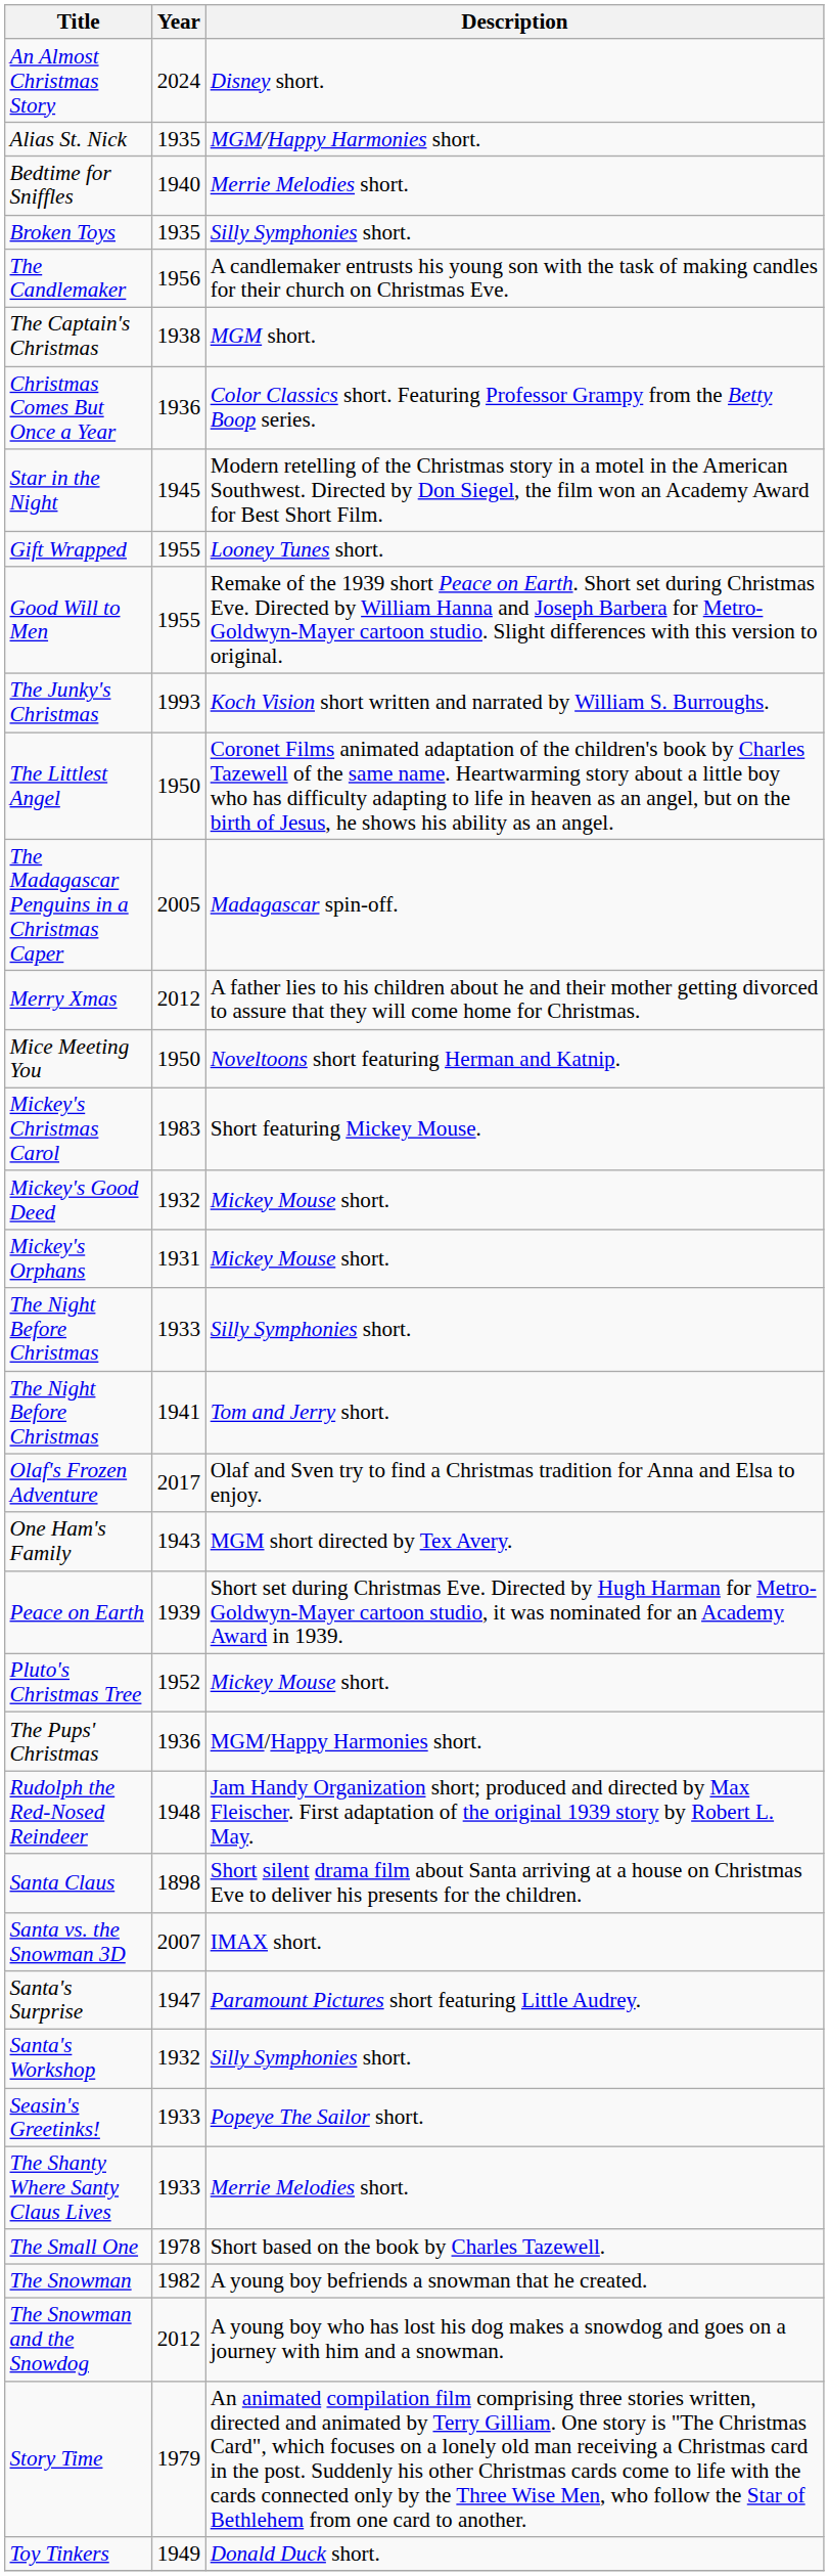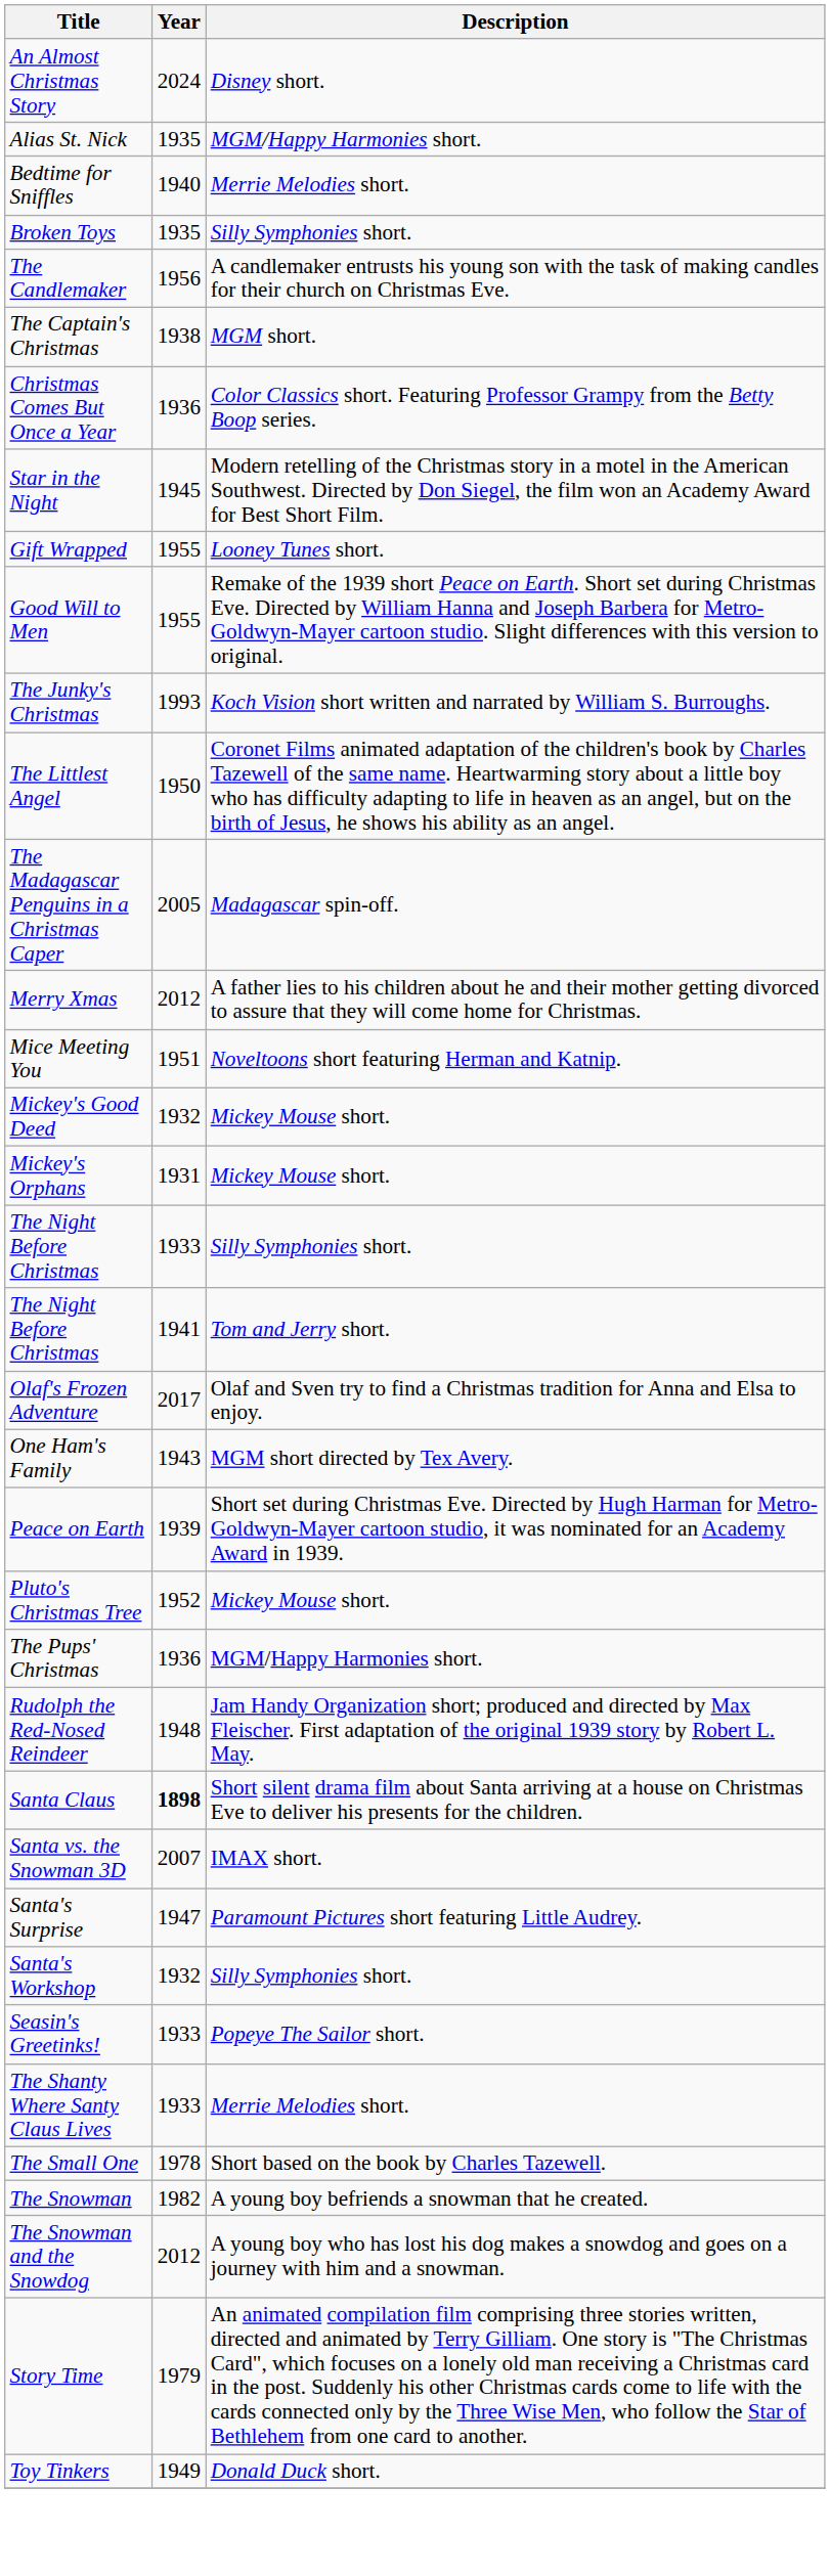 <table class="wikitable sortable">
 <tr>
 <th width="18%">Title</th>
 <th>Year</th>
 <th>Description</th>
 </tr>
 <tr>
 <td><em><a href='#'>An Almost Christmas Story</a></em></td>
 <td>2024</td>
 <td><em><a href='#'>Disney</a></em> short.</td>
 </tr>
 <tr>
 <td><em>Alias St. Nick</em></td>
 <td>1935</td>
 <td><em><a href='#'>MGM</a>/<a href='#'>Happy Harmonies</a></em> short.</td>
 </tr>
 <tr>
 <td><em>Bedtime for Sniffles</em></td>
 <td>1940</td>
 <td><em><a href='#'>Merrie Melodies</a></em> short.</td>
 </tr>
 <tr>
 <td><em><a href='#'>Broken Toys</a></em></td>
 <td>1935</td>
 <td><em><a href='#'>Silly Symphonies</a></em> short.</td>
 </tr>
 <tr>
 <td><em><a href='#'>The Candlemaker</a></em></td>
 <td>1956</td>
 <td>A candlemaker entrusts his young son with the task of making candles for their church on Christmas Eve.</td>
 </tr>
 <tr>
 <td><em>The Captain's Christmas</em></td>
 <td>1938</td>
 <td><em><a href='#'>MGM</a></em> short.</td>
 </tr>
 <tr>
 <td><em><a href='#'>Christmas Comes But Once a Year</a></em></td>
 <td>1936</td>
 <td><em><a href='#'>Color Classics</a></em> short. Featuring <a href='#'>Professor Grampy</a> from the <em><a href='#'>Betty Boop</a></em> series.</td>
 </tr>
 <tr>
 <td><em><a href='#'>Star in the Night</a></em></td>
 <td>1945</td>
 <td>Modern retelling of the Christmas story in a motel in the American Southwest. Directed by <a href='#'>Don Siegel</a>, the film won an Academy Award for Best Short Film.</td>
 </tr>
 <tr>
 <td><em><a href='#'>Gift Wrapped</a></em></td>
 <td>1955</td>
 <td><em><a href='#'>Looney Tunes</a></em> short.</td>
 </tr>
 <tr>
 <td><em><a href='#'>Good Will to Men</a></em></td>
 <td>1955</td>
 <td>Remake of the 1939 short <em><a href='#'>Peace on Earth</a></em>. Short set during Christmas Eve.  Directed by <a href='#'>William Hanna</a> and <a href='#'>Joseph Barbera</a> for <a href='#'>Metro-Goldwyn-Mayer cartoon studio</a>. Slight differences with this version to original.</td>
 </tr>
 <tr>
 <td><em><a href='#'>The Junky's Christmas</a></em></td>
 <td>1993</td>
 <td><em><a href='#'>Koch Vision</a></em> short written and narrated by <a href='#'>William S. Burroughs</a>.</td>
 </tr>
 <tr>
 <td><em><a href='#'>The Littlest Angel</a></em></td>
 <td>1950</td>
 <td><a href='#'>Coronet Films</a> animated adaptation of the children's book by <a href='#'>Charles Tazewell</a> of the <a href='#'>same name</a>. Heartwarming story about a little boy who has difficulty adapting to life in heaven as an angel, but on the <a href='#'>birth of Jesus</a>, he shows his ability as an angel.</td>
 </tr>
 <tr>
 <td><em><a href='#'>The Madagascar Penguins in a Christmas Caper</a></em></td>
 <td>2005</td>
 <td><em><a href='#'>Madagascar</a></em> spin-off.</td>
 </tr>
 <tr>
 <td><em><a href='#'>Merry Xmas</a></em></td>
 <td>2012</td>
 <td>A father lies to his children about he and their mother getting divorced to assure that they will come home for Christmas.</td>
 </tr>
 <tr>
 <td><em>Mice Meeting You</em></td>
-<td>1950</td>
+<td>1951</td>
 <td><em><a href='#'>Noveltoons</a></em> short featuring <a href='#'>Herman and Katnip</a>.</td>
-</tr>
-<tr>
-<td><em><a href='#'>Mickey's Christmas Carol</a></em></td>
-<td>1983</td>
-<td>Short featuring <a href='#'>Mickey Mouse</a>.</td>
 </tr>
 <tr>
 <td><em><a href='#'>Mickey's Good Deed</a></em></td>
 <td>1932</td>
 <td><em><a href='#'>Mickey Mouse</a></em> short.</td>
 </tr>
 <tr>
 <td><em><a href='#'>Mickey's Orphans</a></em></td>
 <td>1931</td>
 <td><em><a href='#'>Mickey Mouse</a></em> short.</td>
 </tr>
 <tr>
 <td><em><a href='#'>The Night Before Christmas</a></em></td>
 <td>1933</td>
 <td><em><a href='#'>Silly Symphonies</a></em> short.</td>
 </tr>
 <tr>
 <td><em><a href='#'>The Night Before Christmas</a></em></td>
 <td>1941</td>
 <td><em><a href='#'>Tom and Jerry</a></em> short.</td>
 </tr>
 <tr>
 <td><em><a href='#'>Olaf's Frozen Adventure</a></em></td>
 <td>2017</td>
 <td>Olaf and Sven try to find a Christmas tradition for Anna and Elsa to enjoy.</td>
 </tr>
 <tr>
 <td><em>One Ham's Family</em></td>
 <td>1943</td>
 <td><a href='#'>MGM</a> short directed by <a href='#'>Tex Avery</a>.</td>
 </tr>
 <tr>
 <td><em><a href='#'>Peace on Earth</a></em></td>
 <td>1939</td>
 <td>Short set during Christmas Eve.  Directed by <a href='#'>Hugh Harman</a> for <a href='#'>Metro-Goldwyn-Mayer cartoon studio</a>, it was nominated for an <a href='#'>Academy Award</a> in 1939.</td>
 </tr>
 <tr>
 <td><em><a href='#'>Pluto's Christmas Tree</a></em></td>
 <td>1952</td>
 <td><em><a href='#'>Mickey Mouse</a></em> short.</td>
 </tr>
 <tr>
 <td><em>The Pups' Christmas</em></td>
 <td>1936</td>
 <td><a href='#'>MGM</a>/<a href='#'>Happy Harmonies</a> short.</td>
 </tr>
 <tr>
 <td><em><a href='#'>Rudolph the Red-Nosed Reindeer</a></em></td>
 <td>1948</td>
 <td><a href='#'>Jam Handy Organization</a> short; produced and directed by <a href='#'>Max Fleischer</a>. First adaptation of <a href='#'>the original 1939 story</a> by <a href='#'>Robert L. May</a>.</td>
 </tr>
 <tr>
 <td><em><a href='#'>Santa Claus</a></em></td>
-<td>1898</td>
+<td><strong>1898</strong></td>
 <td><a href='#'>Short</a>  <a href='#'>silent</a> <a href='#'>drama film</a> about Santa arriving at a house on Christmas Eve to deliver his presents for the children.</td>
 </tr>
 <tr>
 <td><em><a href='#'>Santa vs. the Snowman 3D</a></em></td>
 <td>2007</td>
 <td><a href='#'>IMAX</a> short.</td>
 </tr>
 <tr>
 <td><em>Santa's Surprise</em></td>
 <td>1947</td>
 <td><em><a href='#'>Paramount Pictures</a></em> short featuring <a href='#'>Little Audrey</a>.</td>
 </tr>
 <tr>
 <td><em><a href='#'>Santa's Workshop</a></em></td>
 <td>1932</td>
 <td><em><a href='#'>Silly Symphonies</a></em> short.</td>
 </tr>
 <tr>
 <td><em><a href='#'>Seasin's Greetinks!</a></em></td>
 <td>1933</td>
 <td><em><a href='#'>Popeye The Sailor</a></em> short.</td>
 </tr>
 <tr>
 <td><em><a href='#'>The Shanty Where Santy Claus Lives</a></em></td>
 <td>1933</td>
 <td><em><a href='#'>Merrie Melodies</a></em> short.</td>
 </tr>
 <tr>
 <td><em><a href='#'>The Small One</a></em></td>
 <td>1978</td>
 <td>Short based on the book by <a href='#'>Charles Tazewell</a>.</td>
 </tr>
 <tr>
 <td><em><a href='#'>The Snowman</a></em></td>
 <td>1982</td>
 <td>A young boy befriends a snowman that he created.</td>
 </tr>
 <tr>
 <td><em><a href='#'>The Snowman and the Snowdog</a></em></td>
 <td>2012</td>
 <td>A young boy who has lost his dog makes a snowdog and goes on a journey with him and a snowman.</td>
 </tr>
 <tr>
 <td><em><a href='#'>Story Time</a></em></td>
 <td>1979</td>
 <td>An <a href='#'>animated</a> <a href='#'>compilation film</a> comprising three stories written, directed and animated by <a href='#'>Terry Gilliam</a>. One story is "The Christmas Card", which focuses on a lonely old man receiving a Christmas card in the post. Suddenly his other Christmas cards come to life with the cards connected only by the <a href='#'>Three Wise Men</a>, who follow the <a href='#'>Star of Bethlehem</a> from one card to another.</td>
 </tr>
 <tr>
 <td><em><a href='#'>Toy Tinkers</a></em></td>
 <td>1949</td>
 <td><em><a href='#'>Donald Duck</a></em> short.</td>
 </tr>
 <tr>
 </tr>
 </table>
